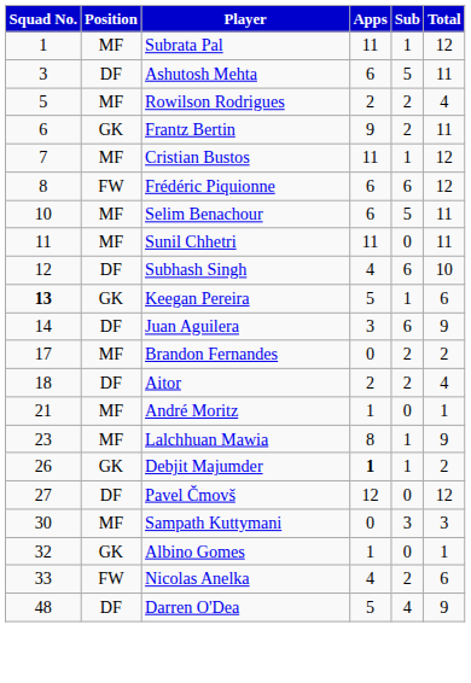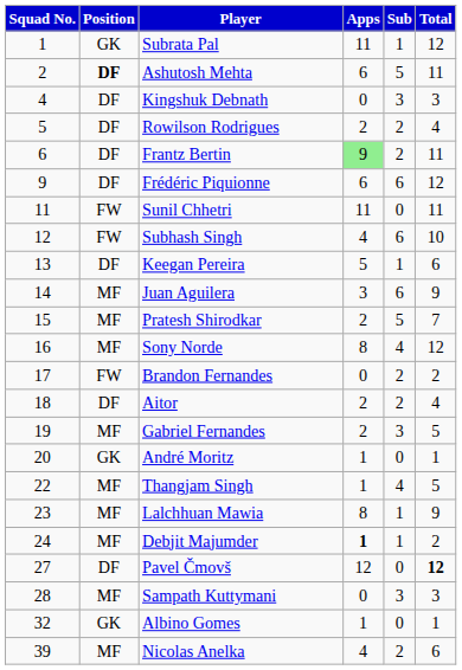 <table class="wikitable" style="text-align:center; font-size:90%">
 <tr>
 <th style="background:#0000CD; font-size:90%; color:white; text-align:center">Squad No.</th>
 <th style="background:#0000CD; font-size:90%; color:white; text-align:center">Position</th>
 <th style="width:170px; background:#0000CD; font-size:90%; color:white; text-align:center">Player</th>
 <th style="background:#0000CD; font-size:90%; color:white; text-align:center">Apps</th>
 <th style="background:#0000CD; font-size:90%; color:white; text-align:center">Sub</th>
 <th style="background:#0000CD; font-size:90%; color:white; text-align:center">Total</th>
 </tr>
 <tr>
 <td>1</td>
-<td>MF</td>
+<td>GK</td>
 <td align=left> <a href='#'>Subrata Pal</a></td>
 <td>11</td>
 <td>1</td>
 <td>12</td>
 </tr>
 <tr>
-<td>3</td>
-<td>DF</td>
+<td>2</td>
+<td><strong>DF</strong></td>
 <td align=left> <a href='#'>Ashutosh Mehta</a></td>
 <td>6</td>
 <td>5</td>
 <td>11</td>
 </tr>
 <tr>
+<td>4</td>
+<td>DF</td>
+<td align=left> <a href='#'>Kingshuk Debnath</a></td>
+<td>0</td>
+<td>3</td>
+<td>3</td>
+</tr>
+<tr>
 <td>5</td>
-<td>MF</td>
+<td>DF</td>
 <td align=left> <a href='#'>Rowilson Rodrigues</a></td>
 <td>2</td>
 <td>2</td>
 <td>4</td>
 </tr>
 <tr>
 <td>6</td>
-<td>GK</td>
+<td>DF</td>
 <td align=left> <a href='#'>Frantz Bertin</a></td>
-<td>9</td>
+<td style="background: lightgreen;">9</td>
 <td>2</td>
 <td>11</td>
 </tr>
 <tr>
-<td>7</td>
-<td>MF</td>
-<td align=left> <a href='#'>Cristian Bustos</a></td>
-<td>11</td>
-<td>1</td>
-<td>12</td>
-</tr>
-<tr>
-<td>8</td>
-<td>FW</td>
+<td>9</td>
+<td>DF</td>
 <td align=left> <a href='#'>Frédéric Piquionne</a></td>
 <td>6</td>
 <td>6</td>
 <td>12</td>
 </tr>
 <tr>
-<td>10</td>
-<td>MF</td>
-<td align=left> <a href='#'>Selim Benachour</a></td>
-<td>6</td>
-<td>5</td>
 <td>11</td>
-</tr>
-<tr>
-<td>11</td>
-<td>MF</td>
+<td>FW</td>
 <td align=left> <a href='#'>Sunil Chhetri</a></td>
 <td>11</td>
 <td>0</td>
 <td>11</td>
 </tr>
 <tr>
 <td>12</td>
-<td>DF</td>
+<td>FW</td>
 <td align=left> <a href='#'>Subhash Singh</a></td>
 <td>4</td>
 <td>6</td>
 <td>10</td>
 </tr>
 <tr>
-<td><strong>13</strong></td>
-<td>GK</td>
+<td>13</td>
+<td>DF</td>
 <td align=left> <a href='#'>Keegan Pereira</a></td>
 <td>5</td>
 <td>1</td>
 <td>6</td>
 </tr>
 <tr>
 <td>14</td>
-<td>DF</td>
+<td>MF</td>
 <td align=left> <a href='#'>Juan Aguilera</a></td>
 <td>3</td>
 <td>6</td>
 <td>9</td>
 </tr>
 <tr>
+<td>15</td>
+<td>MF</td>
+<td align=left> <a href='#'>Pratesh Shirodkar</a></td>
+<td>2</td>
+<td>5</td>
+<td>7</td>
+</tr>
+<tr>
+<td>16</td>
+<td>MF</td>
+<td align=left> <a href='#'>Sony Norde</a></td>
+<td>8</td>
+<td>4</td>
+<td>12</td>
+</tr>
+<tr>
 <td>17</td>
-<td>MF</td>
+<td>FW</td>
 <td align=left> <a href='#'>Brandon Fernandes</a></td>
 <td>0</td>
 <td>2</td>
 <td>2</td>
 </tr>
 <tr>
 <td>18</td>
 <td>DF</td>
 <td align=left> <a href='#'>Aitor</a></td>
 <td>2</td>
 <td>2</td>
 <td>4</td>
 </tr>
 <tr>
-<td>21</td>
+<td>19</td>
 <td>MF</td>
+<td align=left> <a href='#'>Gabriel Fernandes</a></td>
+<td>2</td>
+<td>3</td>
+<td>5</td>
+</tr>
+<tr>
+<td>20</td>
+<td>GK</td>
 <td align=left> <a href='#'>André Moritz</a></td>
 <td>1</td>
 <td>0</td>
 <td>1</td>
+</tr>
+<tr>
+<td>22</td>
+<td>MF</td>
+<td align=left> <a href='#'>Thangjam Singh</a></td>
+<td>1</td>
+<td>4</td>
+<td>5</td>
 </tr>
 <tr>
 <td>23</td>
 <td>MF</td>
 <td align=left> <a href='#'>Lalchhuan Mawia</a></td>
 <td>8</td>
 <td>1</td>
 <td>9</td>
 </tr>
 <tr>
-<td>26</td>
-<td>GK</td>
+<td>24</td>
+<td>MF</td>
 <td align=left> <a href='#'>Debjit Majumder</a></td>
 <td><strong>1</strong></td>
 <td>1</td>
 <td>2</td>
 </tr>
 <tr>
 <td>27</td>
 <td>DF</td>
 <td align=left> <a href='#'>Pavel Čmovš</a></td>
 <td>12</td>
 <td>0</td>
-<td>12</td>
+<td><strong>12</strong></td>
 </tr>
 <tr>
-<td>30</td>
+<td>28</td>
 <td>MF</td>
 <td align=left> <a href='#'>Sampath Kuttymani</a></td>
 <td>0</td>
 <td>3</td>
 <td>3</td>
 </tr>
 <tr>
 <td>32</td>
 <td>GK</td>
 <td align=left> <a href='#'>Albino Gomes</a></td>
 <td>1</td>
 <td>0</td>
 <td>1</td>
 </tr>
 <tr>
-<td>33</td>
-<td>FW</td>
+<td>39</td>
+<td>MF</td>
 <td align=left> <a href='#'>Nicolas Anelka</a></td>
 <td>4</td>
 <td>2</td>
 <td>6</td>
 </tr>
-<tr>
-<td>48</td>
-<td>DF</td>
-<td align=left> <a href='#'>Darren O'Dea</a></td>
-<td>5</td>
-<td>4</td>
-<td>9</td>
-</tr>
 </table>
